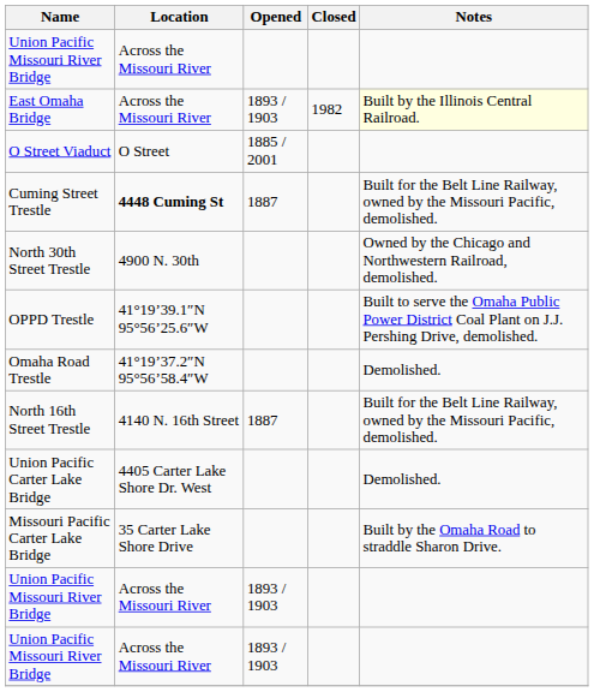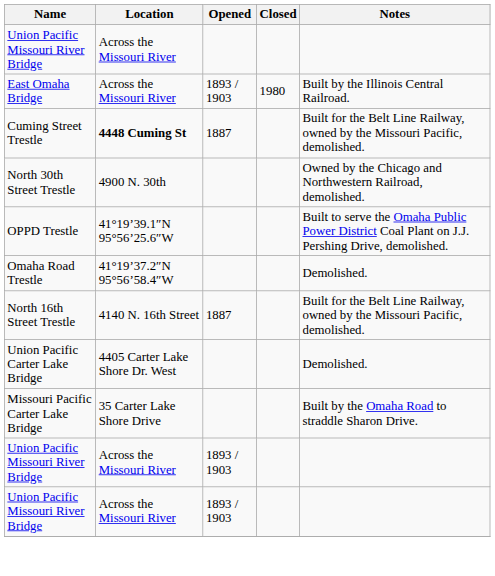 <table class="wikitable sortable" style="border:1px solid #aaa; border-collapse:collapse">
 <tr bgcolor="#cccccc">
 <th><strong>Name</strong></th>
 <th><strong>Location</strong></th>
 <th><strong>Opened</strong></th>
 <th><strong>Closed</strong></th>
 <th><strong>Notes</strong></th>
 </tr>
 <tr>
 <td><a href='#'>Union Pacific Missouri River Bridge</a></td>
 <td>Across the <a href='#'>Missouri River</a></td>
 <td></td>
 <td></td>
 <td></td>
 </tr>
 <tr>
 <td><a href='#'>East Omaha Bridge</a></td>
 <td>Across the <a href='#'>Missouri River</a></td>
 <td>1893 / 1903</td>
-<td>1982</td>
-<td style="background: lightyellow;">Built by the Illinois Central Railroad.</td>
-</tr>
-<tr>
-<td><a href='#'>O Street Viaduct</a></td>
-<td>O Street</td>
-<td>1885 / 2001</td>
-<td></td>
-<td></td>
+<td>1980</td>
+<td>Built by the Illinois Central Railroad.</td>
 </tr>
 <tr>
 <td>Cuming Street Trestle</td>
 <td><strong>4448 Cuming St</strong></td>
 <td>1887</td>
 <td></td>
 <td>Built for the Belt Line Railway, owned by the Missouri Pacific, demolished.</td>
 </tr>
 <tr>
 <td>North 30th Street Trestle</td>
 <td>4900 N. 30th</td>
 <td></td>
 <td></td>
 <td>Owned by the Chicago and Northwestern Railroad, demolished.</td>
 </tr>
 <tr>
 <td>OPPD Trestle</td>
 <td>41°19’39.1″N 95°56’25.6″W</td>
 <td></td>
 <td></td>
 <td>Built to serve the <a href='#'>Omaha Public Power District</a> Coal Plant on J.J. Pershing Drive, demolished.</td>
 </tr>
 <tr>
 <td>Omaha Road Trestle</td>
 <td>41°19’37.2″N 95°56’58.4″W</td>
 <td></td>
 <td></td>
 <td>Demolished.</td>
 </tr>
 <tr>
 <td>North 16th Street Trestle</td>
 <td>4140 N. 16th Street</td>
 <td>1887</td>
 <td></td>
 <td>Built for the Belt Line Railway, owned by the Missouri Pacific, demolished.</td>
 </tr>
 <tr>
 <td>Union Pacific Carter Lake Bridge</td>
 <td>4405 Carter Lake Shore Dr. West</td>
 <td></td>
 <td></td>
 <td>Demolished.</td>
 </tr>
 <tr>
 <td>Missouri Pacific Carter Lake Bridge</td>
 <td>35 Carter Lake Shore Drive</td>
 <td></td>
 <td></td>
 <td>Built by the <a href='#'>Omaha Road</a> to straddle Sharon Drive.</td>
 </tr>
 <tr>
 <td><a href='#'>Union Pacific Missouri River Bridge</a></td>
 <td>Across the <a href='#'>Missouri River</a></td>
 <td>1893 / 1903</td>
 <td></td>
 <td></td>
 </tr>
 <tr>
 <td><a href='#'>Union Pacific Missouri River Bridge</a></td>
 <td>Across the <a href='#'>Missouri River</a></td>
 <td>1893 / 1903</td>
 <td></td>
 <td></td>
 </tr>
 <tr>
 </tr>
 </table>
